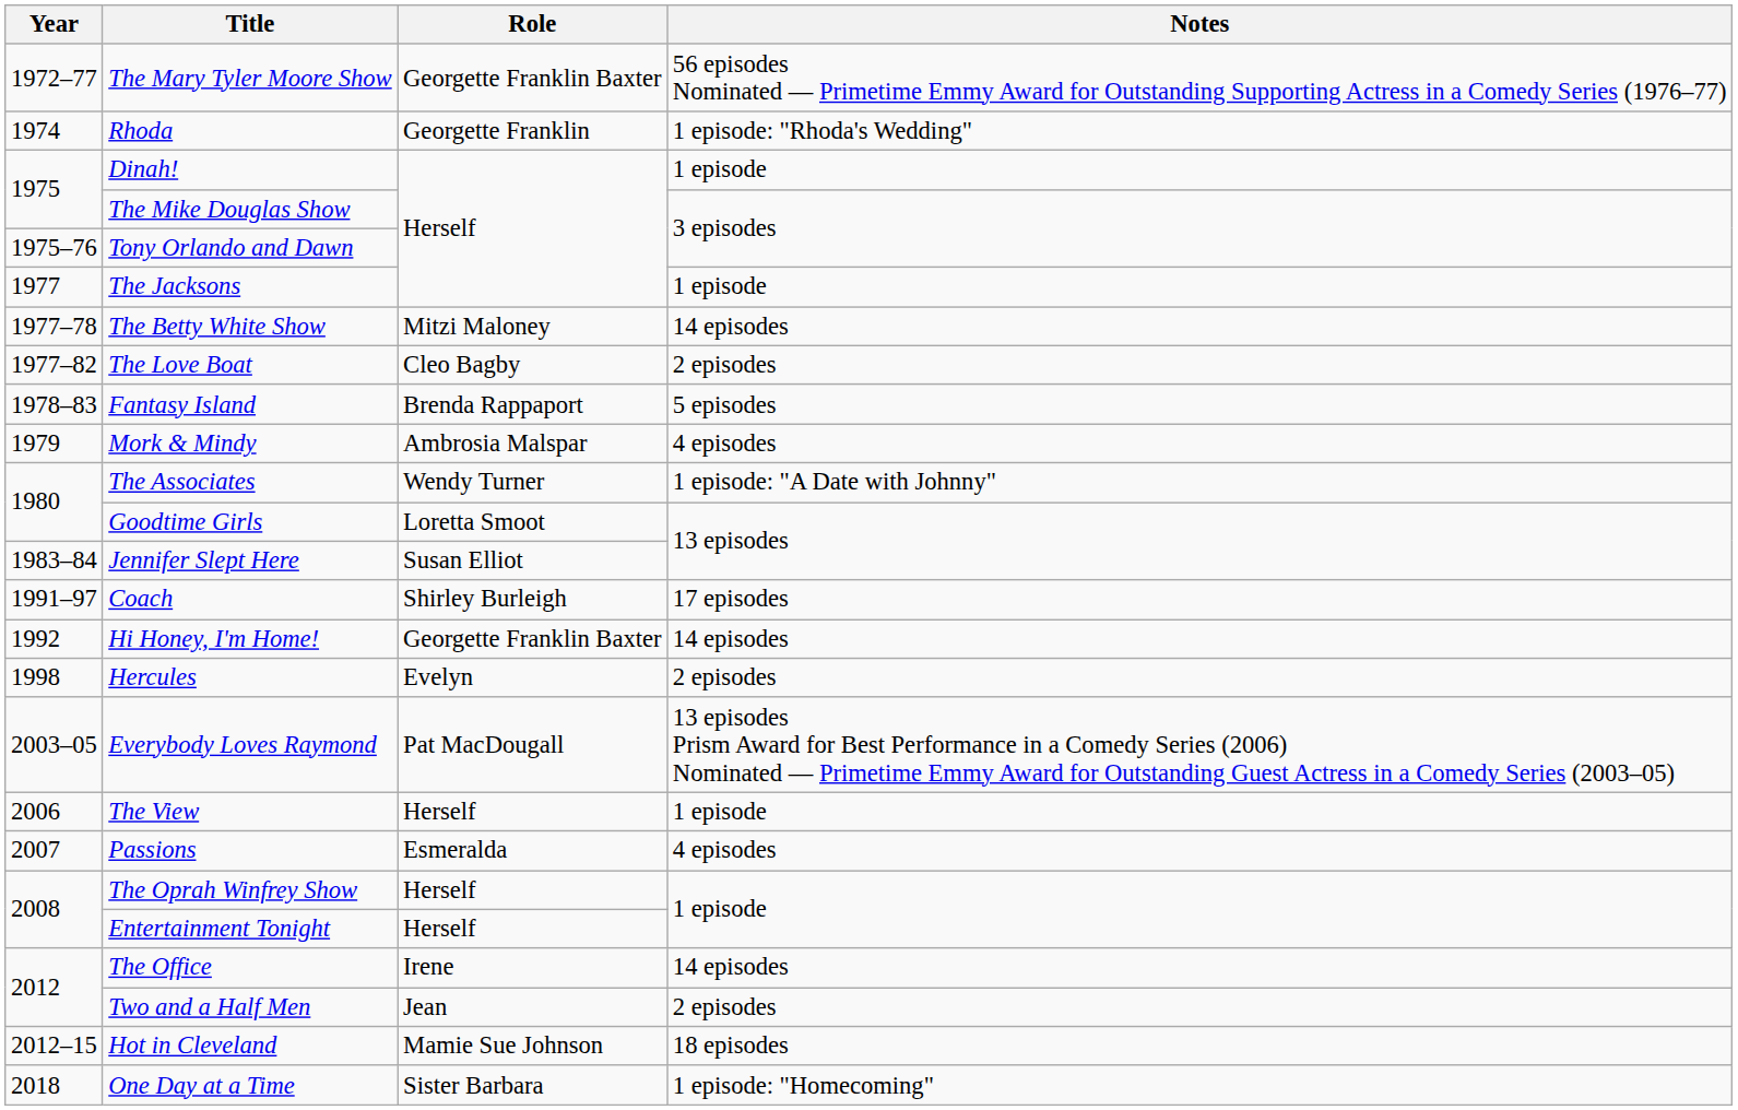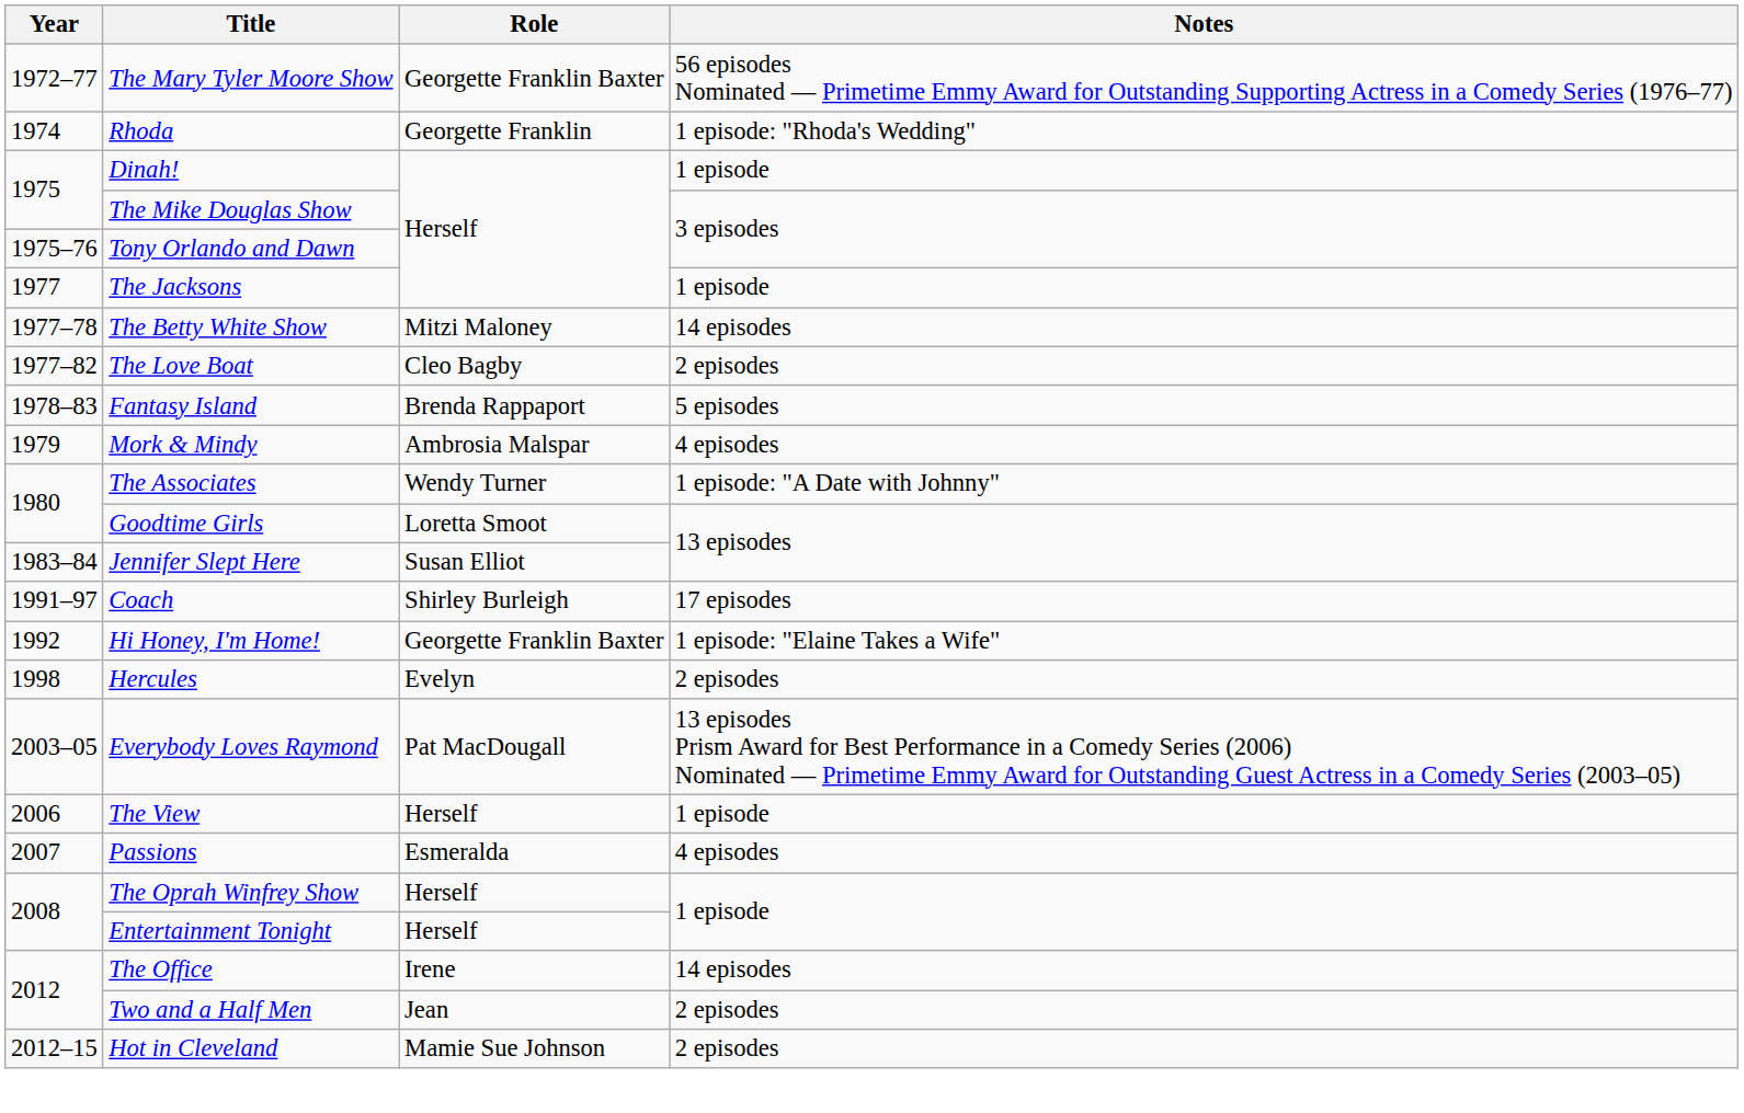 <table class="wikitable sortable">
 <tr>
 <th>Year</th>
 <th>Title</th>
 <th>Role</th>
 <th class="unsortable">Notes</th>
 </tr>
 <tr>
 <td>1972–77</td>
 <td><em><a href='#'>The Mary Tyler Moore Show</a></em></td>
 <td>Georgette Franklin Baxter</td>
 <td>56 episodes<br>Nominated — <a href='#'>Primetime Emmy Award for Outstanding Supporting Actress in a Comedy Series</a> (1976–77)</td>
 </tr>
 <tr>
 <td>1974</td>
 <td><em><a href='#'>Rhoda</a></em></td>
 <td>Georgette Franklin</td>
 <td>1 episode: "Rhoda's Wedding"</td>
 </tr>
 <tr>
 <td rowspan="2">1975</td>
 <td><em><a href='#'>Dinah!</a></em></td>
 <td rowspan="4">Herself</td>
 <td>1 episode</td>
 </tr>
 <tr>
 <td><em><a href='#'>The Mike Douglas Show</a></em></td>
 <td rowspan="2">3 episodes</td>
 </tr>
 <tr>
 <td>1975–76</td>
 <td><em><a href='#'>Tony Orlando and Dawn</a></em></td>
 </tr>
 <tr>
 <td>1977</td>
 <td><em><a href='#'>The Jacksons</a></em></td>
 <td>1 episode</td>
 </tr>
 <tr>
 <td>1977–78</td>
 <td><em><a href='#'>The Betty White Show</a></em></td>
 <td>Mitzi Maloney</td>
 <td>14 episodes</td>
 </tr>
 <tr>
 <td>1977–82</td>
 <td><em><a href='#'>The Love Boat</a></em></td>
 <td>Cleo Bagby</td>
 <td>2 episodes</td>
 </tr>
 <tr>
 <td>1978–83</td>
 <td><em><a href='#'>Fantasy Island</a></em></td>
 <td>Brenda Rappaport</td>
 <td>5 episodes</td>
 </tr>
 <tr>
 <td>1979</td>
 <td><em><a href='#'>Mork & Mindy</a></em></td>
 <td>Ambrosia Malspar</td>
 <td>4 episodes</td>
 </tr>
 <tr>
 <td rowspan="2">1980</td>
 <td><em><a href='#'>The Associates</a></em></td>
 <td>Wendy Turner</td>
 <td>1 episode: "A Date with Johnny"</td>
 </tr>
 <tr>
 <td><em><a href='#'>Goodtime Girls</a></em></td>
 <td>Loretta Smoot</td>
 <td rowspan="2">13 episodes</td>
 </tr>
 <tr>
 <td>1983–84</td>
 <td><em><a href='#'>Jennifer Slept Here</a></em></td>
 <td>Susan Elliot</td>
 </tr>
 <tr>
 <td>1991–97</td>
 <td><em><a href='#'>Coach</a></em></td>
 <td>Shirley Burleigh</td>
 <td>17 episodes</td>
 </tr>
 <tr>
 <td>1992</td>
 <td><em><a href='#'>Hi Honey, I'm Home!</a></em></td>
 <td>Georgette Franklin Baxter</td>
-<td>14 episodes</td>
+<td>1 episode: "Elaine Takes a Wife"</td>
 </tr>
 <tr>
 <td>1998</td>
 <td><em><a href='#'>Hercules</a></em></td>
 <td>Evelyn</td>
 <td>2 episodes</td>
 </tr>
 <tr>
 <td>2003–05</td>
 <td><em><a href='#'>Everybody Loves Raymond</a></em></td>
 <td>Pat MacDougall</td>
 <td>13 episodes<br>Prism Award for Best Performance in a Comedy Series (2006)<br>Nominated — <a href='#'>Primetime Emmy Award for Outstanding Guest Actress in a Comedy Series</a> (2003–05)</td>
 </tr>
 <tr>
 <td>2006</td>
 <td><em><a href='#'>The View</a></em></td>
 <td>Herself</td>
 <td>1 episode</td>
 </tr>
 <tr>
 <td>2007</td>
 <td><em><a href='#'>Passions</a></em></td>
 <td>Esmeralda</td>
 <td>4 episodes</td>
 </tr>
 <tr>
 <td rowspan="2">2008</td>
 <td><em><a href='#'>The Oprah Winfrey Show</a></em></td>
 <td>Herself</td>
 <td rowspan="2">1 episode</td>
 </tr>
 <tr>
 <td><em><a href='#'>Entertainment Tonight</a></em></td>
 <td>Herself</td>
 </tr>
 <tr>
 <td rowspan="2">2012</td>
 <td><em><a href='#'>The Office</a></em></td>
 <td>Irene</td>
 <td>14 episodes</td>
 </tr>
 <tr>
 <td><em><a href='#'>Two and a Half Men</a></em></td>
 <td>Jean</td>
 <td>2 episodes</td>
 </tr>
 <tr>
 <td>2012–15</td>
 <td><em><a href='#'>Hot in Cleveland</a></em></td>
 <td>Mamie Sue Johnson</td>
-<td>18 episodes</td>
-</tr>
-<tr>
-<td>2018</td>
-<td><em><a href='#'>One Day at a Time</a></em></td>
-<td>Sister Barbara</td>
-<td>1 episode: "Homecoming"</td>
+<td>2 episodes</td>
 </tr>
 </table>
